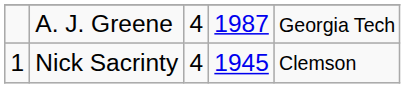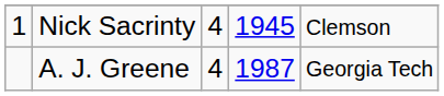 <table class="wikitable">
 <tr>
+</tr>
+<tr>
+<td>1</td>
+<td>Nick Sacrinty</td>
+<td>4</td>
+<td><a href='#'>1945</a></td>
+<td style="font-size:80%;">Clemson</td>
 </tr>
 <tr>
 <td></td>
 <td>A. J. Greene</td>
 <td>4</td>
 <td><a href='#'>1987</a></td>
 <td style="font-size:80%;">Georgia Tech</td>
 </tr>
-<tr>
-<td>1</td>
-<td>Nick Sacrinty</td>
-<td>4</td>
-<td><a href='#'>1945</a></td>
-<td style="font-size:80%;">Clemson</td>
-</tr>
 </table>
